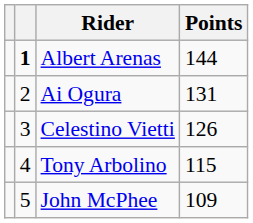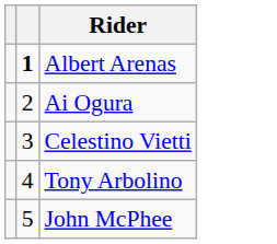 <table class="wikitable" style="font-size: 95%;">
 <tr>
 <th></th>
 <th></th>
 <th>Rider</th>
-<th>Points</th>
 </tr>
 <tr>
 <td></td>
 <td align=center><strong>1</strong></td>
 <td> <a href='#'>Albert Arenas</a></td>
-<td align=left>144</td>
 </tr>
 <tr>
 <td></td>
 <td align=center>2</td>
 <td> <a href='#'>Ai Ogura</a></td>
-<td align=left>131</td>
 </tr>
 <tr>
 <td></td>
 <td align=center>3</td>
 <td> <a href='#'>Celestino Vietti</a></td>
-<td align=left>126</td>
 </tr>
 <tr>
 <td></td>
 <td align=center>4</td>
 <td> <a href='#'>Tony Arbolino</a></td>
-<td align=left>115</td>
 </tr>
 <tr>
 <td></td>
 <td align=center>5</td>
 <td> <a href='#'>John McPhee</a></td>
-<td align=left>109</td>
 </tr>
 </table>
